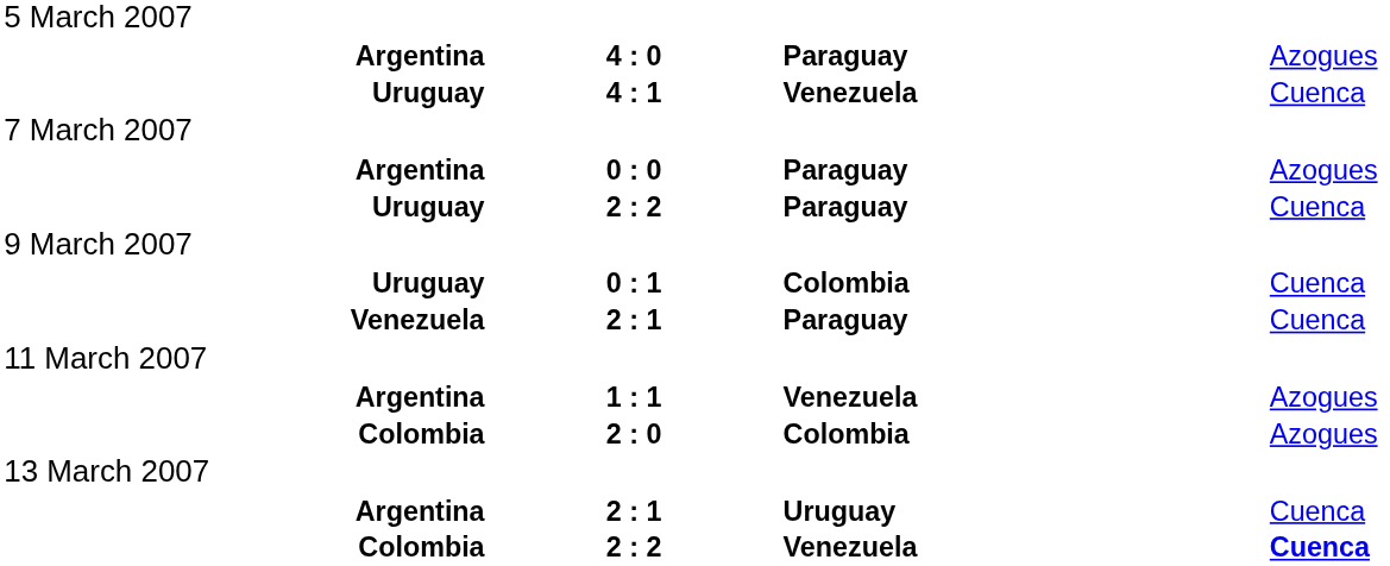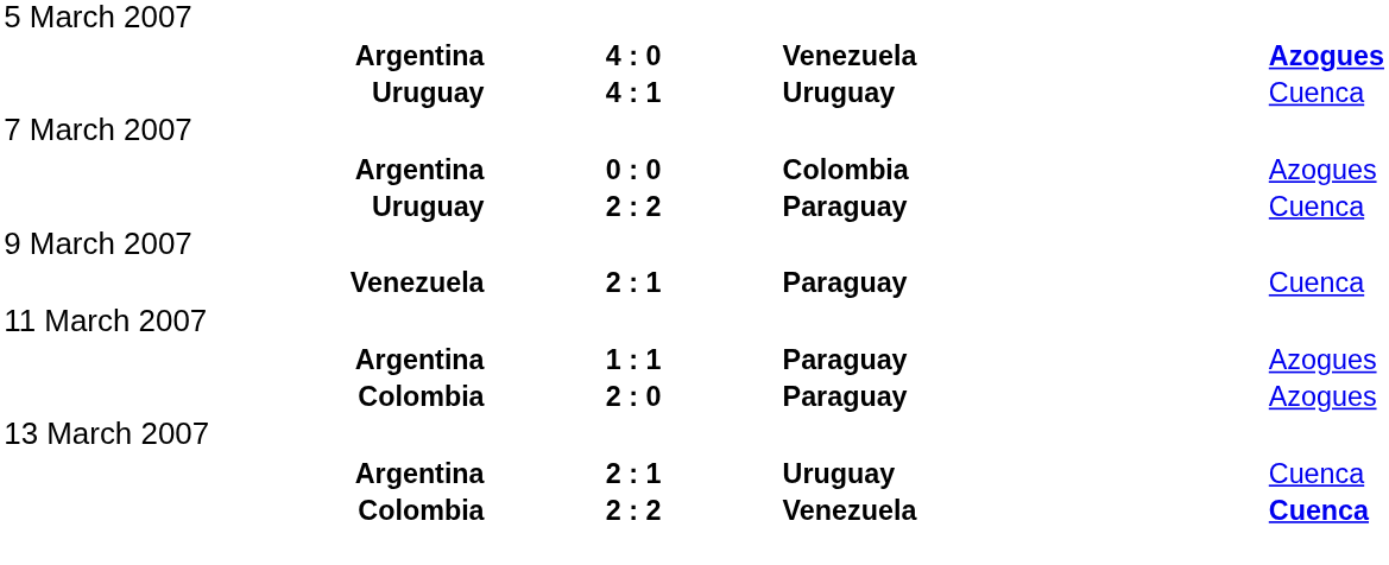 <table width=100% cellspacing=1>
 <tr>
 <th width=20%></th>
 <th width=12%></th>
 <th width=20%></th>
 <th width=33%></th>
 </tr>
 <tr>
 <td>5 March 2007</td>
 </tr>
 <tr style=font-size:90%>
 <td align=right><strong>Argentina</strong></td>
 <td align=center><strong>4 : 0</strong></td>
-<td><strong>Paraguay</strong></td>
-<td><a href='#'>Azogues</a></td>
+<td><strong>Venezuela</strong></td>
+<td><strong><a href='#'>Azogues</a></strong></td>
 <td></td>
 </tr>
 <tr style=font-size:90%>
 <td align=right><strong>Uruguay</strong></td>
 <td align=center><strong>4 : 1</strong></td>
-<td><strong>Venezuela</strong></td>
+<td><strong>Uruguay</strong></td>
 <td><a href='#'>Cuenca</a></td>
 <td></td>
 </tr>
 <tr>
 <td>7 March 2007</td>
 </tr>
 <tr style=font-size:90%>
 <td align=right><strong>Argentina</strong></td>
 <td align=center><strong>0 : 0</strong></td>
-<td><strong>Paraguay</strong></td>
+<td><strong>Colombia</strong></td>
 <td><a href='#'>Azogues</a></td>
 <td></td>
 </tr>
 <tr style=font-size:90%>
 <td align=right><strong>Uruguay</strong></td>
 <td align=center><strong>2 : 2</strong></td>
 <td><strong>Paraguay</strong></td>
 <td><a href='#'>Cuenca</a></td>
 <td></td>
 </tr>
 <tr>
 <td>9 March 2007</td>
 </tr>
 <tr style=font-size:90%>
-<td align=right><strong>Uruguay</strong></td>
-<td align=center><strong>0 : 1</strong></td>
-<td><strong>Colombia</strong></td>
-<td><a href='#'>Cuenca</a></td>
-<td></td>
-</tr>
-<tr style=font-size:90%>
 <td align=right><strong>Venezuela</strong></td>
 <td align=center><strong>2 : 1</strong></td>
 <td><strong>Paraguay</strong></td>
 <td><a href='#'>Cuenca</a></td>
 <td></td>
 </tr>
 <tr>
 <td>11 March 2007</td>
 </tr>
 <tr style=font-size:90%>
 <td align=right><strong>Argentina</strong></td>
 <td align=center><strong>1 : 1</strong></td>
-<td><strong>Venezuela</strong></td>
+<td><strong>Paraguay</strong></td>
 <td><a href='#'>Azogues</a></td>
 <td></td>
 </tr>
 <tr style=font-size:90%>
 <td align=right><strong>Colombia</strong></td>
 <td align=center><strong>2 : 0</strong></td>
-<td><strong>Colombia</strong></td>
+<td><strong>Paraguay</strong></td>
 <td><a href='#'>Azogues</a></td>
 <td></td>
 </tr>
 <tr>
 <td>13 March 2007</td>
 </tr>
 <tr style=font-size:90%>
 <td align=right><strong>Argentina</strong></td>
 <td align=center><strong>2 : 1</strong></td>
 <td><strong>Uruguay</strong></td>
 <td><a href='#'>Cuenca</a></td>
 <td></td>
 </tr>
 <tr style=font-size:90%>
 <td align=right><strong>Colombia</strong></td>
 <td align=center><strong>2 : 2</strong></td>
 <td><strong>Venezuela</strong></td>
 <td><strong><a href='#'>Cuenca</a></strong></td>
 <td></td>
 </tr>
 </table>
